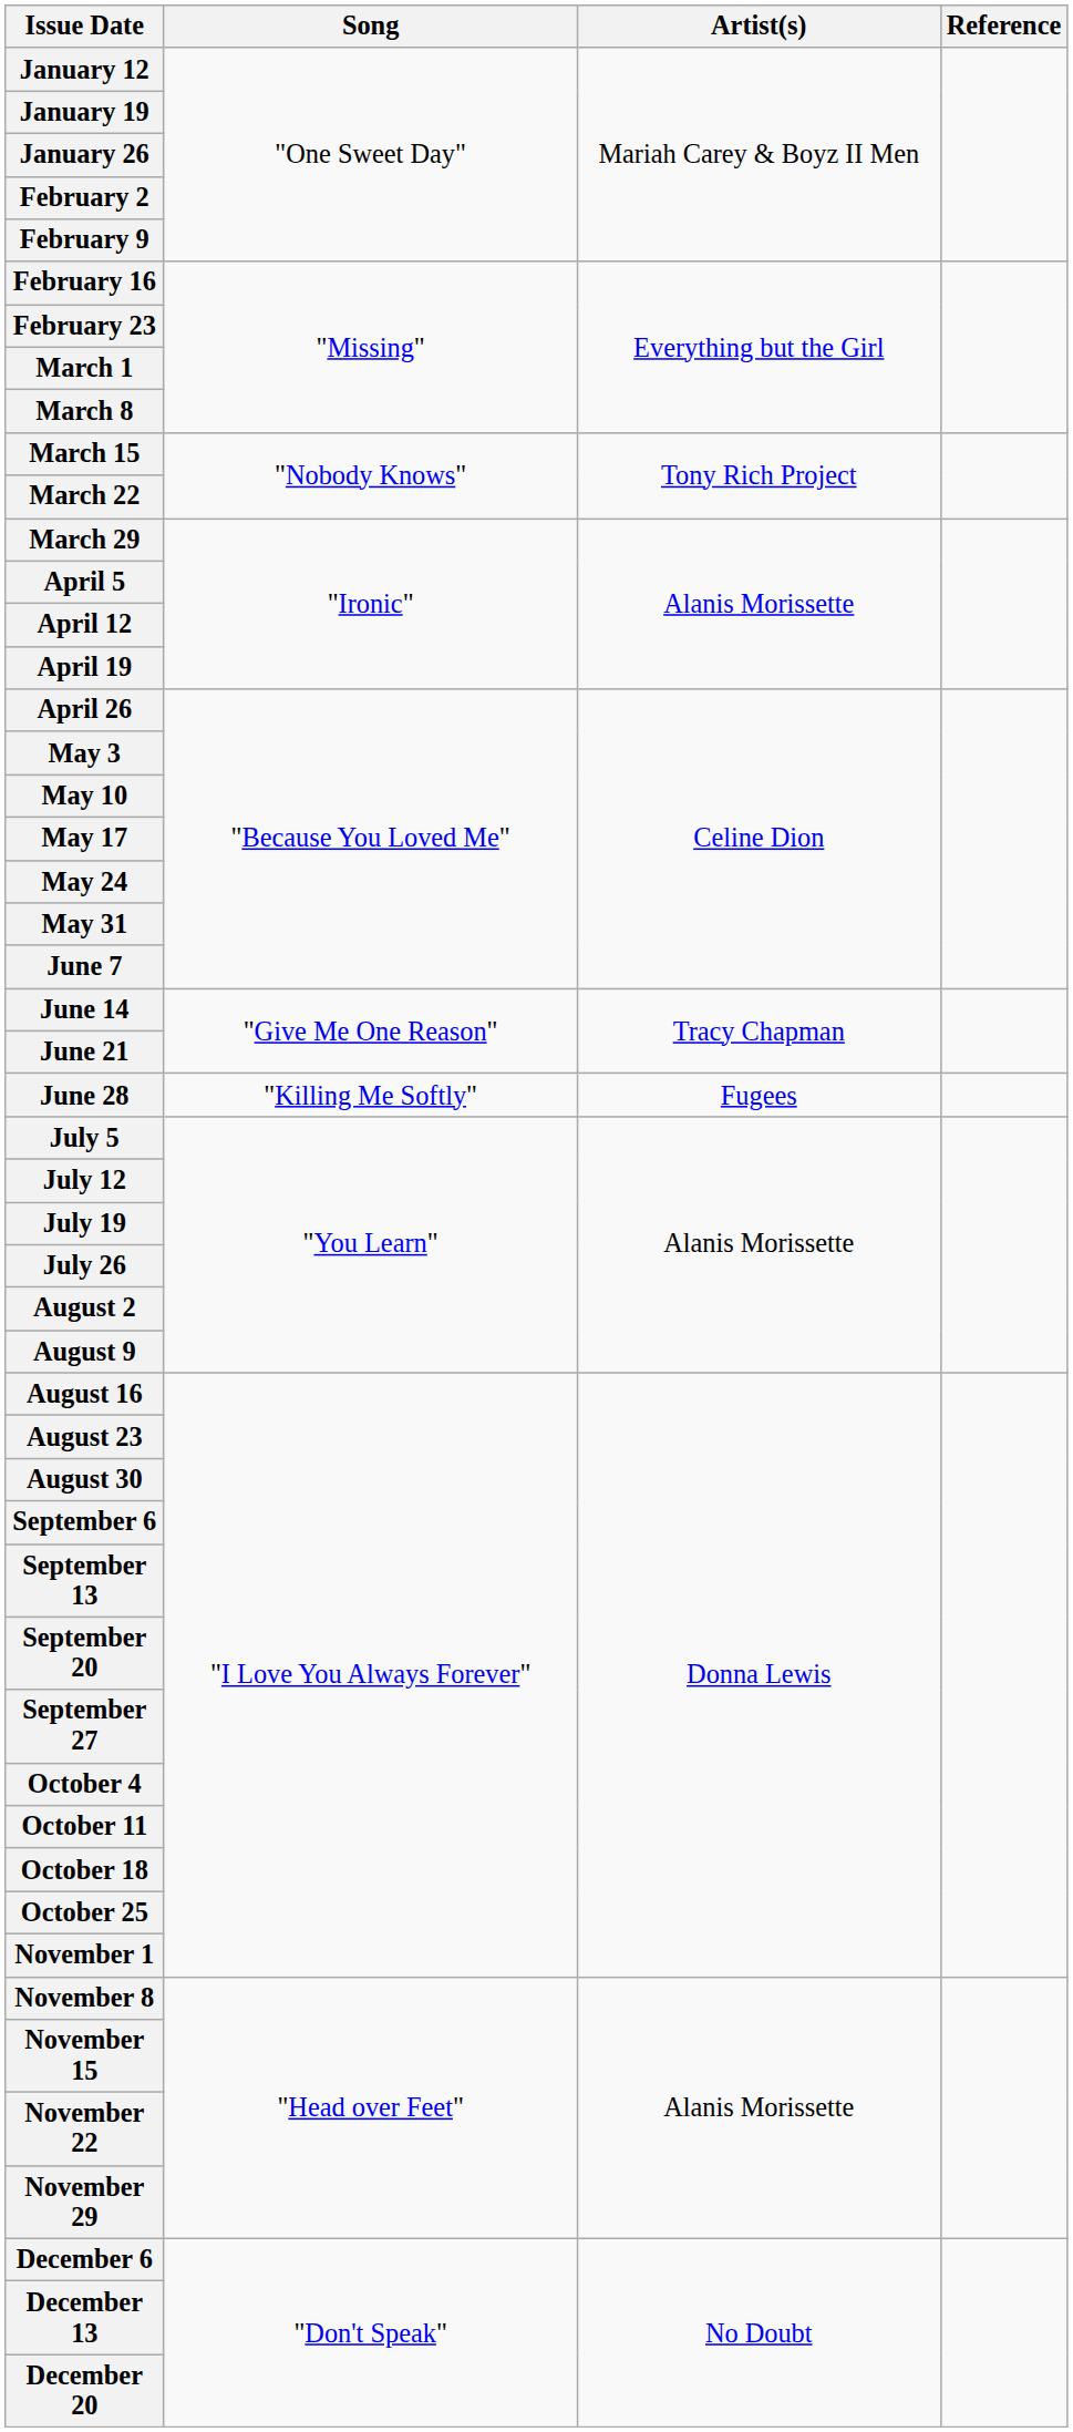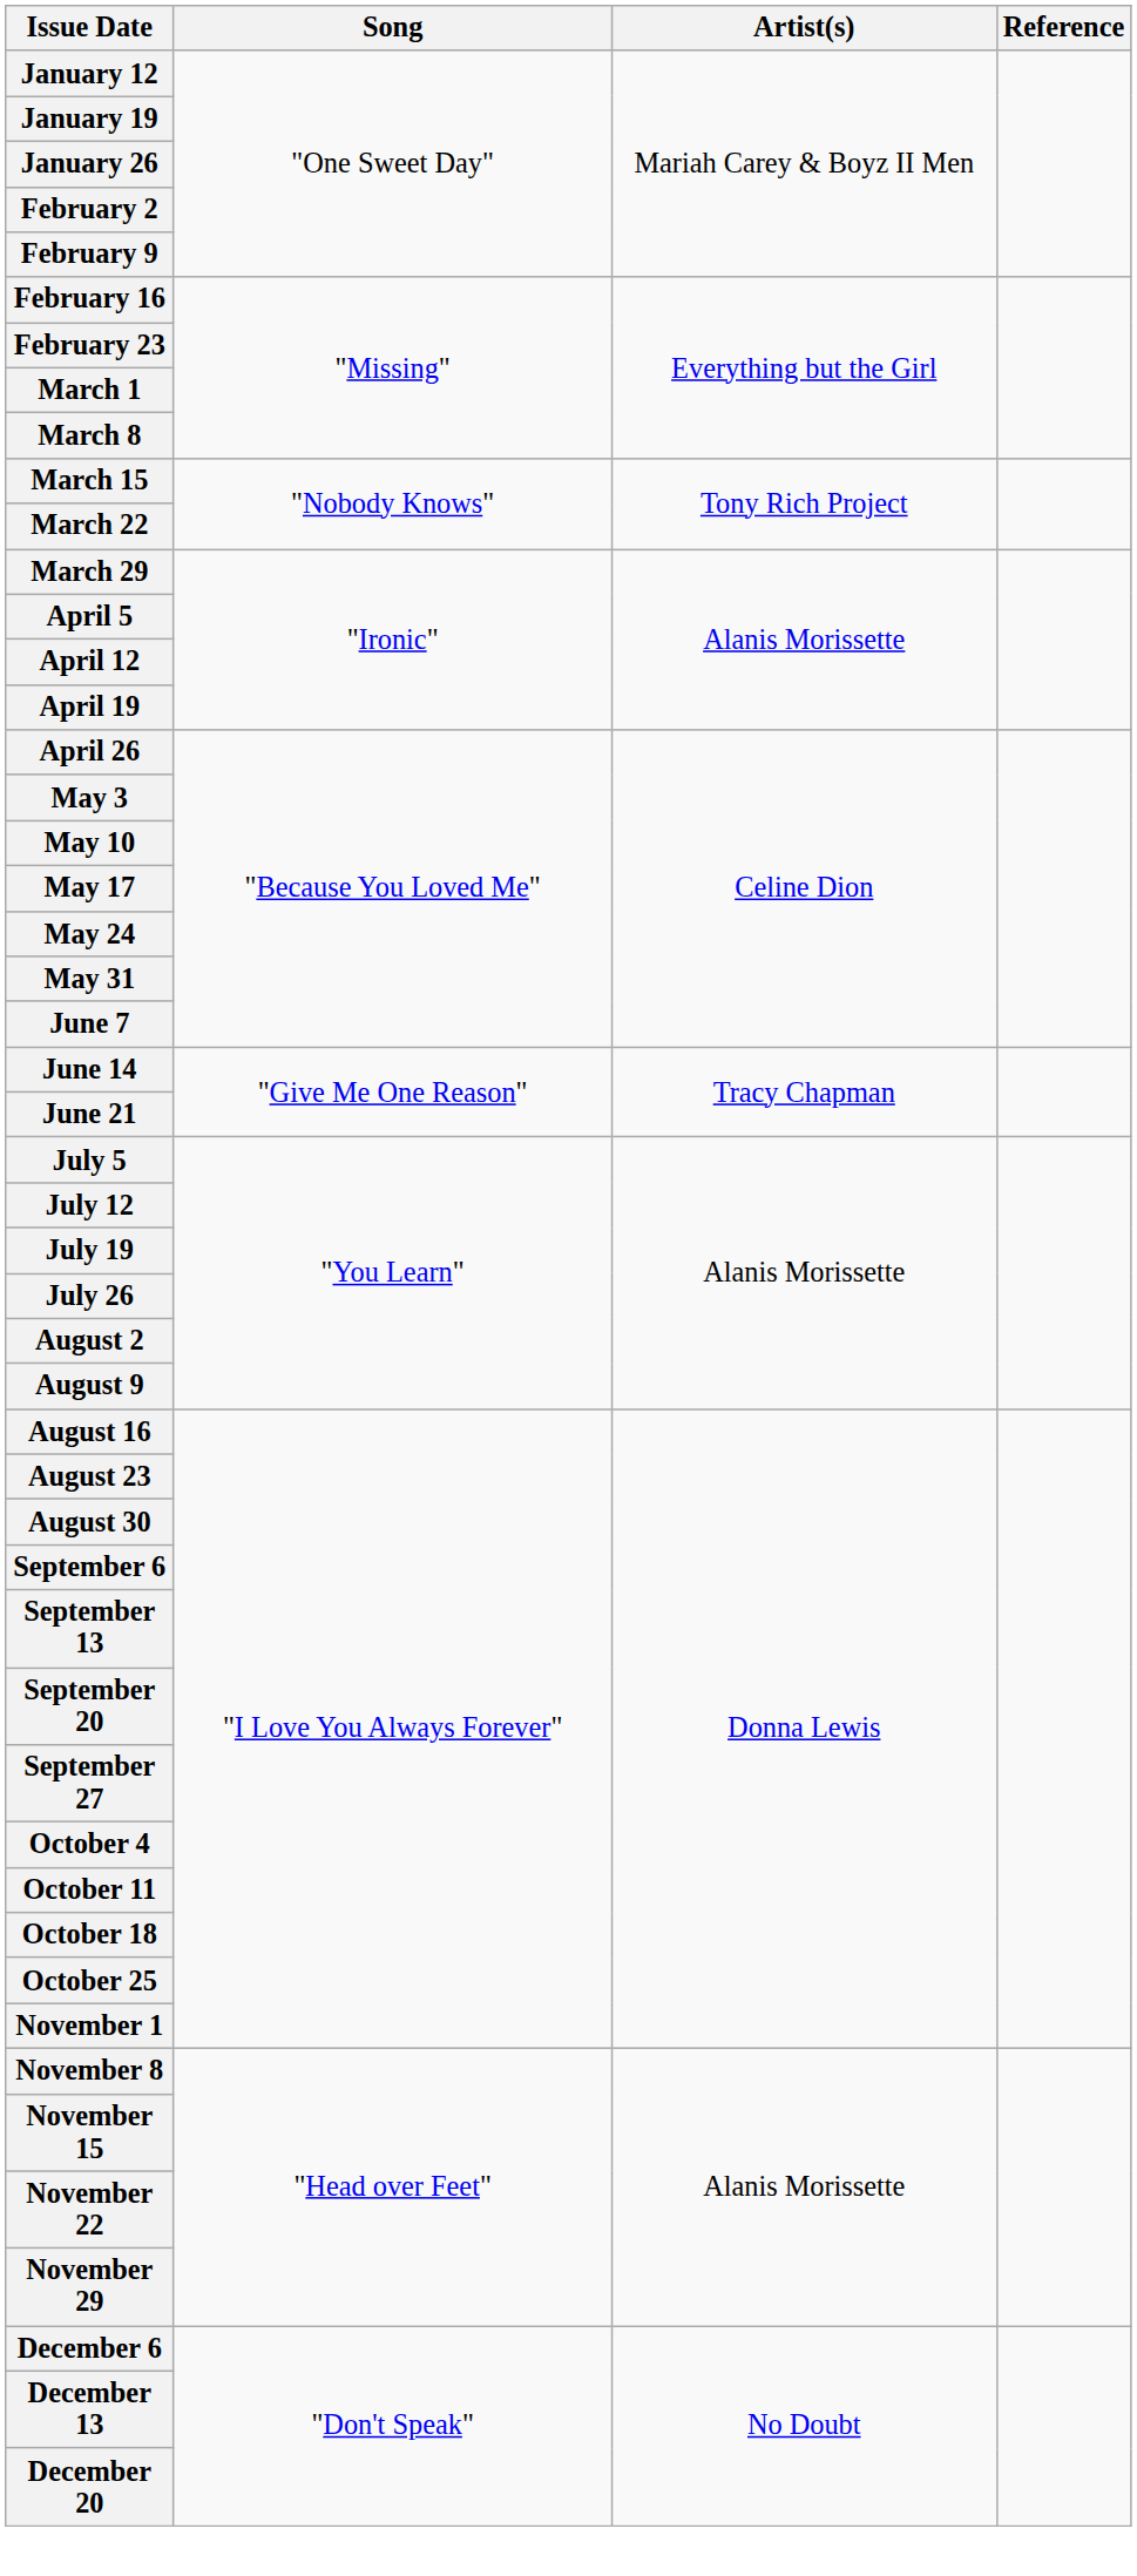 <table class="wikitable plainrowheaders" style="text-align: center" width="50%">
 <tr>
 <th width=15%>Issue Date</th>
 <th width=40%>Song</th>
 <th width=35%>Artist(s)</th>
 <th width=10%>Reference</th>
 </tr>
 <tr>
 <th scope="row">January 12</th>
 <td rowspan="5">"One Sweet Day"</td>
 <td rowspan="5">Mariah Carey & Boyz II Men</td>
 <td rowspan="5"></td>
 </tr>
 <tr>
 <th scope="row">January 19</th>
 </tr>
 <tr>
 <th scope="row">January 26</th>
 </tr>
 <tr>
 <th scope="row">February 2</th>
 </tr>
 <tr>
 <th scope="row">February 9</th>
 </tr>
 <tr>
 <th scope="row">February 16</th>
 <td rowspan="4">"<a href='#'>Missing</a>"</td>
 <td rowspan="4"><a href='#'>Everything but the Girl</a></td>
 <td rowspan="4"></td>
 </tr>
 <tr>
 <th scope="row">February 23</th>
 </tr>
 <tr>
 <th scope="row">March 1</th>
 </tr>
 <tr>
 <th scope="row">March 8</th>
 </tr>
 <tr>
 <th scope="row">March 15</th>
 <td rowspan="2">"<a href='#'>Nobody Knows</a>"</td>
 <td rowspan="2"><a href='#'>Tony Rich Project</a></td>
 <td rowspan="2"></td>
 </tr>
 <tr>
 <th scope="row">March 22</th>
 </tr>
 <tr>
 <th scope="row">March 29</th>
 <td rowspan="4">"<a href='#'>Ironic</a>"</td>
 <td rowspan="4"><a href='#'>Alanis Morissette</a></td>
 <td rowspan="4"></td>
 </tr>
 <tr>
 <th scope="row">April 5</th>
 </tr>
 <tr>
 <th scope="row">April 12</th>
 </tr>
 <tr>
 <th scope="row">April 19</th>
 </tr>
 <tr>
 <th scope="row">April 26</th>
 <td rowspan="7">"<a href='#'>Because You Loved Me</a>"</td>
 <td rowspan="7"><a href='#'>Celine Dion</a></td>
 <td rowspan="7"></td>
 </tr>
 <tr>
 <th scope="row">May 3</th>
 </tr>
 <tr>
 <th scope="row">May 10</th>
 </tr>
 <tr>
 <th scope="row">May 17</th>
 </tr>
 <tr>
 <th scope="row">May 24</th>
 </tr>
 <tr>
 <th scope="row">May 31</th>
 </tr>
 <tr>
 <th scope="row">June 7</th>
 </tr>
 <tr>
 <th scope="row">June 14</th>
 <td rowspan="2">"<a href='#'>Give Me One Reason</a>"</td>
 <td rowspan="2"><a href='#'>Tracy Chapman</a></td>
 <td rowspan="2"></td>
 </tr>
 <tr>
 <th scope="row">June 21</th>
 </tr>
 <tr>
-<th scope="row">June 28</th>
-<td>"<a href='#'>Killing Me Softly</a>"</td>
-<td><a href='#'>Fugees</a></td>
-<td></td>
-</tr>
-<tr>
 <th scope="row">July 5</th>
 <td rowspan="6">"<a href='#'>You Learn</a>"</td>
 <td rowspan="6">Alanis Morissette</td>
 <td rowspan="6"></td>
 </tr>
 <tr>
 <th scope="row">July 12</th>
 </tr>
 <tr>
 <th scope="row">July 19</th>
 </tr>
 <tr>
 <th scope="row">July 26</th>
 </tr>
 <tr>
 <th scope="row">August 2</th>
 </tr>
 <tr>
 <th scope="row">August 9</th>
 </tr>
 <tr>
 <th scope="row">August 16</th>
 <td rowspan="12">"<a href='#'>I Love You Always Forever</a>"</td>
 <td rowspan="12"><a href='#'>Donna Lewis</a></td>
 <td rowspan="12"></td>
 </tr>
 <tr>
 <th scope="row">August 23</th>
 </tr>
 <tr>
 <th scope="row">August 30</th>
 </tr>
 <tr>
 <th scope="row">September 6</th>
 </tr>
 <tr>
 <th scope="row">September 13</th>
 </tr>
 <tr>
 <th scope="row">September 20</th>
 </tr>
 <tr>
 <th scope="row">September 27</th>
 </tr>
 <tr>
 <th scope="row">October 4</th>
 </tr>
 <tr>
 <th scope="row">October 11</th>
 </tr>
 <tr>
 <th scope="row">October 18</th>
 </tr>
 <tr>
 <th scope="row">October 25</th>
 </tr>
 <tr>
 <th scope="row">November 1</th>
 </tr>
 <tr>
 <th scope="row">November 8</th>
 <td rowspan="4">"<a href='#'>Head over Feet</a>"</td>
 <td rowspan="4">Alanis Morissette</td>
 <td rowspan="4"></td>
 </tr>
 <tr>
 <th scope="row">November 15</th>
 </tr>
 <tr>
 <th scope="row">November 22</th>
 </tr>
 <tr>
 <th scope="row">November 29</th>
 </tr>
 <tr>
 <th scope="row">December 6</th>
 <td rowspan="3">"<a href='#'>Don't Speak</a>"</td>
 <td rowspan="3"><a href='#'>No Doubt</a></td>
 <td rowspan="3"></td>
 </tr>
 <tr>
 <th scope="row">December 13</th>
 </tr>
 <tr>
 <th scope="row">December 20</th>
 </tr>
 </table>
